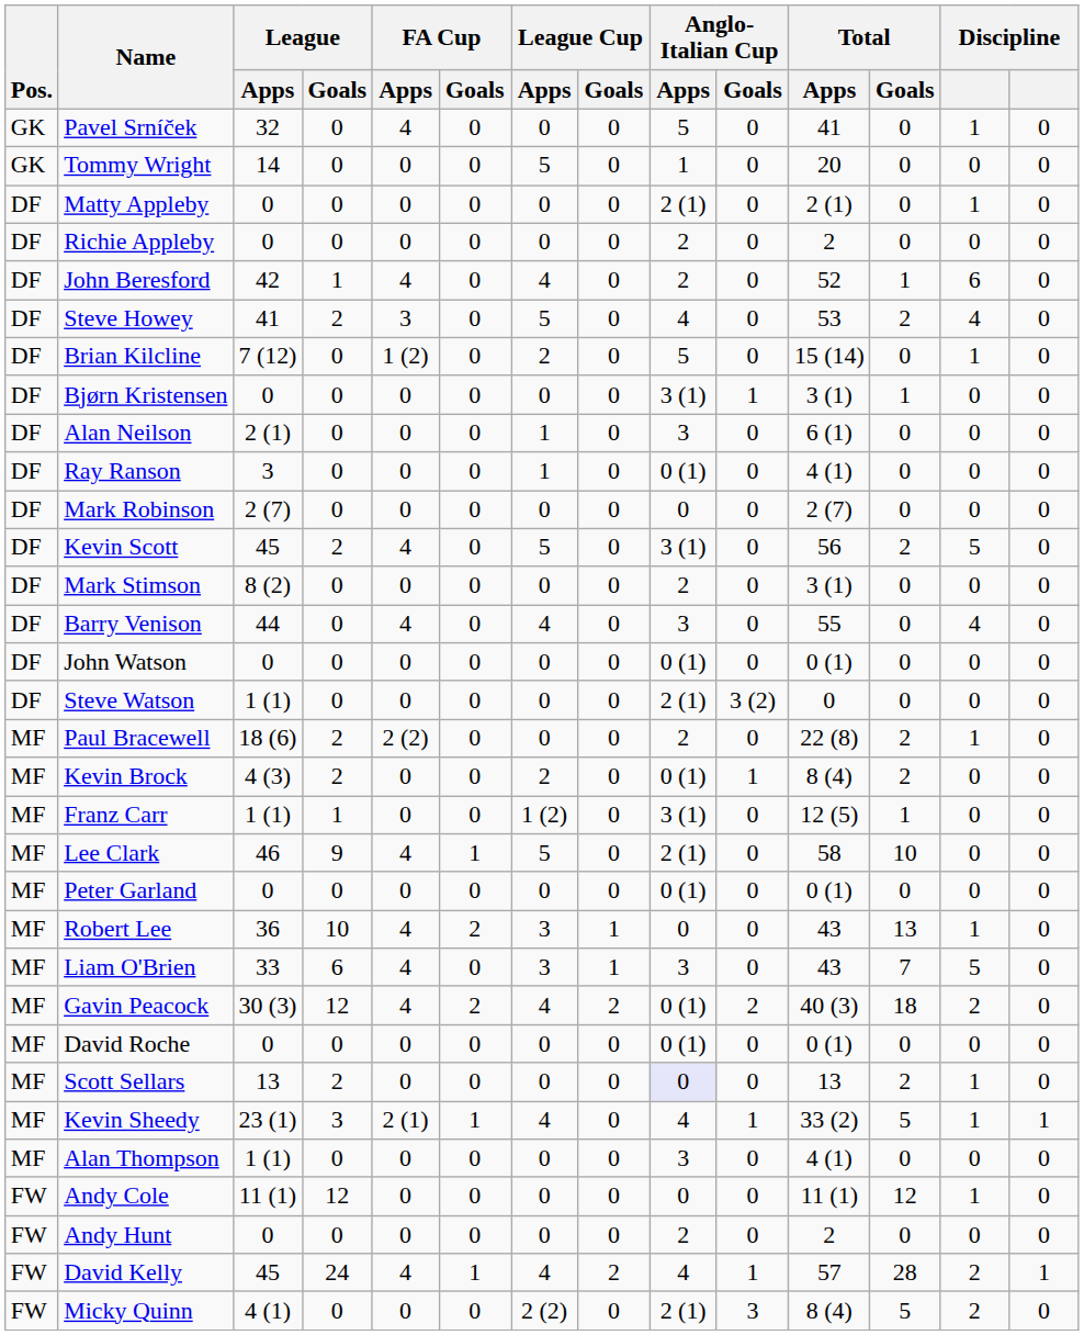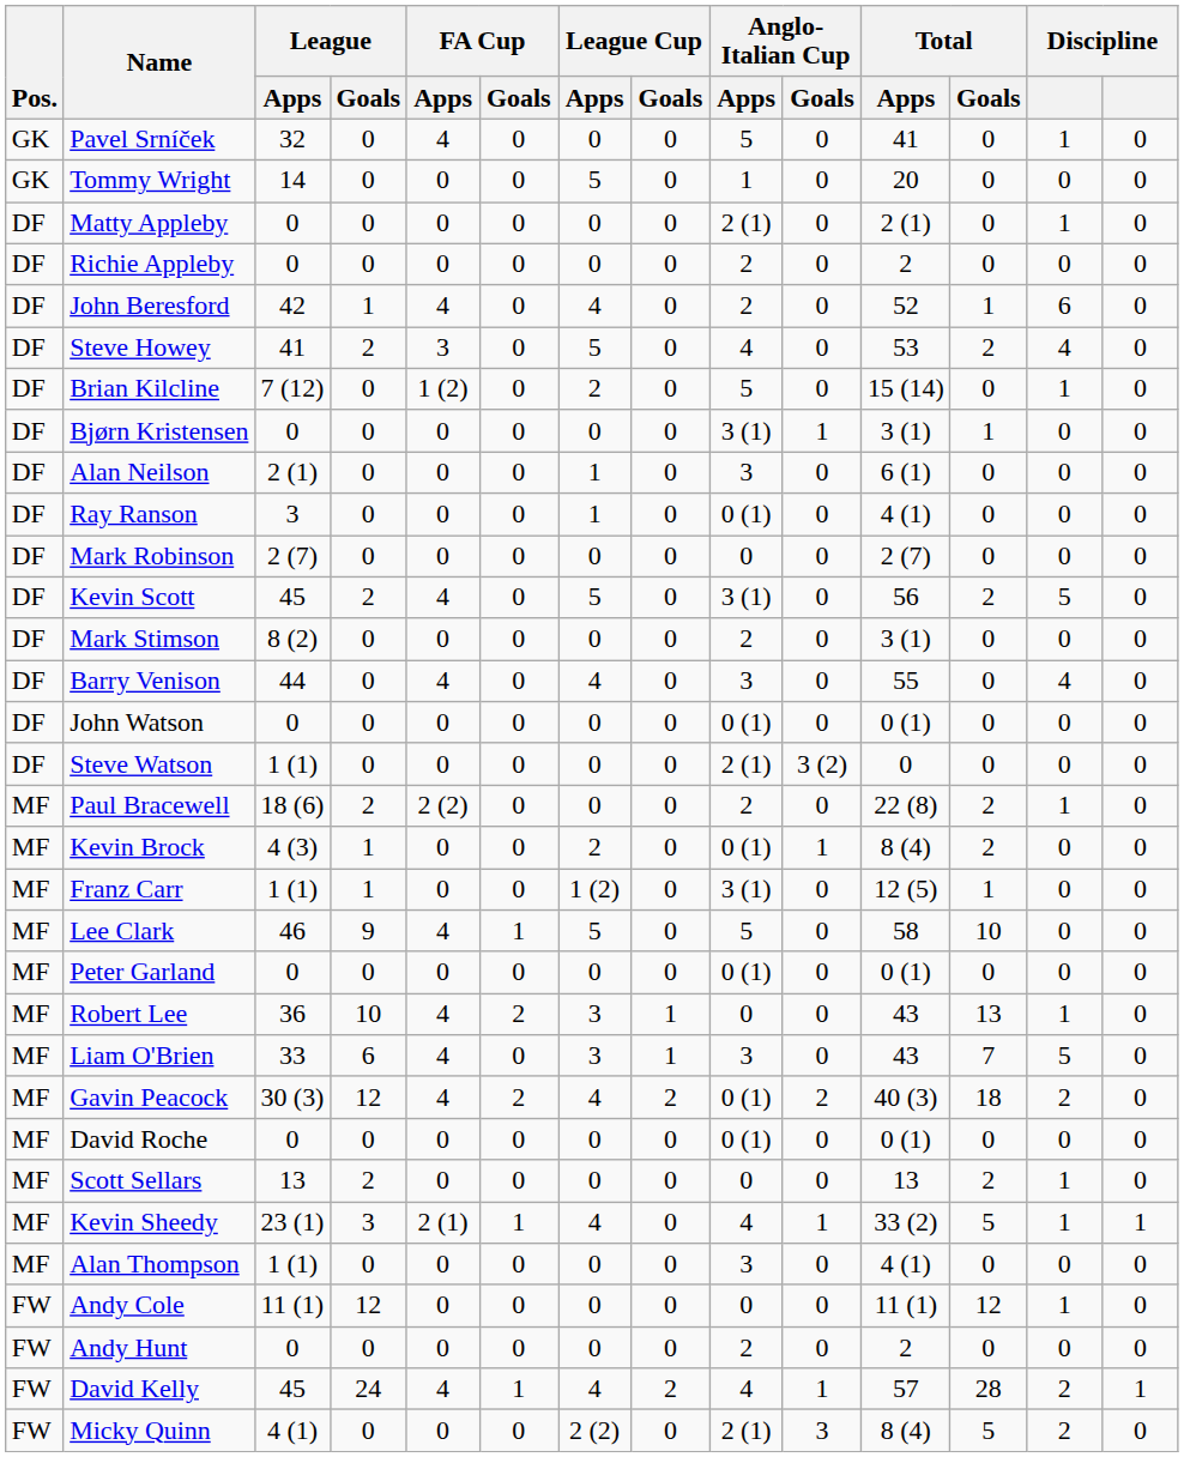 <table class="wikitable" style="text-align:center">
 <tr>
 <th rowspan="2" valign="bottom">Pos.</th>
 <th rowspan="2">Name</th>
 <th colspan="2" width="85">League</th>
 <th colspan="2" width="85">FA Cup</th>
 <th colspan="2" width="85">League Cup</th>
 <th colspan="2" width="85">Anglo-Italian Cup</th>
 <th colspan="2" width="85">Total</th>
 <th colspan="2" width="85">Discipline</th>
 </tr>
 <tr>
 <th>Apps</th>
 <th>Goals</th>
 <th>Apps</th>
 <th>Goals</th>
 <th>Apps</th>
 <th>Goals</th>
 <th>Apps</th>
 <th>Goals</th>
 <th>Apps</th>
 <th>Goals</th>
 <th></th>
 <th></th>
 </tr>
 <tr>
 <td align="left">GK</td>
 <td align="left"> <a href='#'>Pavel Srníček</a></td>
 <td>32</td>
 <td>0</td>
 <td>4</td>
 <td>0</td>
 <td>0</td>
 <td>0</td>
 <td>5</td>
 <td>0</td>
 <td>41</td>
 <td>0</td>
 <td>1</td>
 <td>0</td>
 </tr>
 <tr>
 <td align="left">GK</td>
 <td align="left"> <a href='#'>Tommy Wright</a></td>
 <td>14</td>
 <td>0</td>
 <td>0</td>
 <td>0</td>
 <td>5</td>
 <td>0</td>
 <td>1</td>
 <td>0</td>
 <td>20</td>
 <td>0</td>
 <td>0</td>
 <td>0</td>
 </tr>
 <tr>
 <td align="left">DF</td>
 <td align="left"> <a href='#'>Matty Appleby</a></td>
 <td>0</td>
 <td>0</td>
 <td>0</td>
 <td>0</td>
 <td>0</td>
 <td>0</td>
 <td>2 (1)</td>
 <td>0</td>
 <td>2 (1)</td>
 <td>0</td>
 <td>1</td>
 <td>0</td>
 </tr>
 <tr>
 <td align="left">DF</td>
 <td align="left"> <a href='#'>Richie Appleby</a></td>
 <td>0</td>
 <td>0</td>
 <td>0</td>
 <td>0</td>
 <td>0</td>
 <td>0</td>
 <td>2</td>
 <td>0</td>
 <td>2</td>
 <td>0</td>
 <td>0</td>
 <td>0</td>
 </tr>
 <tr>
 <td align="left">DF</td>
 <td align="left"> <a href='#'>John Beresford</a></td>
 <td>42</td>
 <td>1</td>
 <td>4</td>
 <td>0</td>
 <td>4</td>
 <td>0</td>
 <td>2</td>
 <td>0</td>
 <td>52</td>
 <td>1</td>
 <td>6</td>
 <td>0</td>
 </tr>
 <tr>
 <td align="left">DF</td>
 <td align="left"> <a href='#'>Steve Howey</a></td>
 <td>41</td>
 <td>2</td>
 <td>3</td>
 <td>0</td>
 <td>5</td>
 <td>0</td>
 <td>4</td>
 <td>0</td>
 <td>53</td>
 <td>2</td>
 <td>4</td>
 <td>0</td>
 </tr>
 <tr>
 <td align="left">DF</td>
 <td align="left"> <a href='#'>Brian Kilcline</a></td>
 <td>7 (12)</td>
 <td>0</td>
 <td>1 (2)</td>
 <td>0</td>
 <td>2</td>
 <td>0</td>
 <td>5</td>
 <td>0</td>
 <td>15 (14)</td>
 <td>0</td>
 <td>1</td>
 <td>0</td>
 </tr>
 <tr>
 <td align="left">DF</td>
 <td align="left"> <a href='#'>Bjørn Kristensen</a></td>
 <td>0</td>
 <td>0</td>
 <td>0</td>
 <td>0</td>
 <td>0</td>
 <td>0</td>
 <td>3 (1)</td>
 <td>1</td>
 <td>3 (1)</td>
 <td>1</td>
 <td>0</td>
 <td>0</td>
 </tr>
 <tr>
 <td align="left">DF</td>
 <td align="left"> <a href='#'>Alan Neilson</a></td>
 <td>2 (1)</td>
 <td>0</td>
 <td>0</td>
 <td>0</td>
 <td>1</td>
 <td>0</td>
 <td>3</td>
 <td>0</td>
 <td>6 (1)</td>
 <td>0</td>
 <td>0</td>
 <td>0</td>
 </tr>
 <tr>
 <td align="left">DF</td>
 <td align="left"> <a href='#'>Ray Ranson</a></td>
 <td>3</td>
 <td>0</td>
 <td>0</td>
 <td>0</td>
 <td>1</td>
 <td>0</td>
 <td>0 (1)</td>
 <td>0</td>
 <td>4 (1)</td>
 <td>0</td>
 <td>0</td>
 <td>0</td>
 </tr>
 <tr>
 <td align="left">DF</td>
 <td align="left"> <a href='#'>Mark Robinson</a></td>
 <td>2 (7)</td>
 <td>0</td>
 <td>0</td>
 <td>0</td>
 <td>0</td>
 <td>0</td>
 <td>0</td>
 <td>0</td>
 <td>2 (7)</td>
 <td>0</td>
 <td>0</td>
 <td>0</td>
 </tr>
 <tr>
 <td align="left">DF</td>
 <td align="left"> <a href='#'>Kevin Scott</a></td>
 <td>45</td>
 <td>2</td>
 <td>4</td>
 <td>0</td>
 <td>5</td>
 <td>0</td>
 <td>3 (1)</td>
 <td>0</td>
 <td>56</td>
 <td>2</td>
 <td>5</td>
 <td>0</td>
 </tr>
 <tr>
 <td align="left">DF</td>
 <td align="left"> <a href='#'>Mark Stimson</a></td>
 <td>8 (2)</td>
 <td>0</td>
 <td>0</td>
 <td>0</td>
 <td>0</td>
 <td>0</td>
 <td>2</td>
 <td>0</td>
 <td>3 (1)</td>
 <td>0</td>
 <td>0</td>
 <td>0</td>
 </tr>
 <tr>
 <td align="left">DF</td>
 <td align="left"> <a href='#'>Barry Venison</a></td>
 <td>44</td>
 <td>0</td>
 <td>4</td>
 <td>0</td>
 <td>4</td>
 <td>0</td>
 <td>3</td>
 <td>0</td>
 <td>55</td>
 <td>0</td>
 <td>4</td>
 <td>0</td>
 </tr>
 <tr>
 <td align="left">DF</td>
 <td align="left"> John Watson</td>
 <td>0</td>
 <td>0</td>
 <td>0</td>
 <td>0</td>
 <td>0</td>
 <td>0</td>
 <td>0 (1)</td>
 <td>0</td>
 <td>0 (1)</td>
 <td>0</td>
 <td>0</td>
 <td>0</td>
 </tr>
 <tr>
 <td align="left">DF</td>
 <td align="left"> <a href='#'>Steve Watson</a></td>
 <td>1 (1)</td>
 <td>0</td>
 <td>0</td>
 <td>0</td>
 <td>0</td>
 <td>0</td>
 <td>2 (1)</td>
 <td>3 (2)</td>
 <td>0</td>
 <td>0</td>
 <td>0</td>
 <td>0</td>
 </tr>
 <tr>
 <td align="left">MF</td>
 <td align="left"> <a href='#'>Paul Bracewell</a></td>
 <td>18 (6)</td>
 <td>2</td>
 <td>2 (2)</td>
 <td>0</td>
 <td>0</td>
 <td>0</td>
 <td>2</td>
 <td>0</td>
 <td>22 (8)</td>
 <td>2</td>
 <td>1</td>
 <td>0</td>
 </tr>
 <tr>
 <td align="left">MF</td>
 <td align="left"> <a href='#'>Kevin Brock</a></td>
 <td>4 (3)</td>
-<td>2</td>
+<td>1</td>
 <td>0</td>
 <td>0</td>
 <td>2</td>
 <td>0</td>
 <td>0 (1)</td>
 <td>1</td>
 <td>8 (4)</td>
 <td>2</td>
 <td>0</td>
 <td>0</td>
 </tr>
 <tr>
 <td align="left">MF</td>
 <td align="left"> <a href='#'>Franz Carr</a></td>
 <td>1 (1)</td>
 <td>1</td>
 <td>0</td>
 <td>0</td>
 <td>1 (2)</td>
 <td>0</td>
 <td>3 (1)</td>
 <td>0</td>
 <td>12 (5)</td>
 <td>1</td>
 <td>0</td>
 <td>0</td>
 </tr>
 <tr>
 <td align="left">MF</td>
 <td align="left"> <a href='#'>Lee Clark</a></td>
 <td>46</td>
 <td>9</td>
 <td>4</td>
 <td>1</td>
 <td>5</td>
 <td>0</td>
-<td>2 (1)</td>
+<td>5</td>
 <td>0</td>
 <td>58</td>
 <td>10</td>
 <td>0</td>
 <td>0</td>
 </tr>
 <tr>
 <td align="left">MF</td>
 <td align="left"> <a href='#'>Peter Garland</a></td>
 <td>0</td>
 <td>0</td>
 <td>0</td>
 <td>0</td>
 <td>0</td>
 <td>0</td>
 <td>0 (1)</td>
 <td>0</td>
 <td>0 (1)</td>
 <td>0</td>
 <td>0</td>
 <td>0</td>
 </tr>
 <tr>
 <td align="left">MF</td>
 <td align="left"> <a href='#'>Robert Lee</a></td>
 <td>36</td>
 <td>10</td>
 <td>4</td>
 <td>2</td>
 <td>3</td>
 <td>1</td>
 <td>0</td>
 <td>0</td>
 <td>43</td>
 <td>13</td>
 <td>1</td>
 <td>0</td>
 </tr>
 <tr>
 <td align="left">MF</td>
 <td align="left"> <a href='#'>Liam O'Brien</a></td>
 <td>33</td>
 <td>6</td>
 <td>4</td>
 <td>0</td>
 <td>3</td>
 <td>1</td>
 <td>3</td>
 <td>0</td>
 <td>43</td>
 <td>7</td>
 <td>5</td>
 <td>0</td>
 </tr>
 <tr>
 <td align="left">MF</td>
 <td align="left"> <a href='#'>Gavin Peacock</a></td>
 <td>30 (3)</td>
 <td>12</td>
 <td>4</td>
 <td>2</td>
 <td>4</td>
 <td>2</td>
 <td>0 (1)</td>
 <td>2</td>
 <td>40 (3)</td>
 <td>18</td>
 <td>2</td>
 <td>0</td>
 </tr>
 <tr>
 <td align="left">MF</td>
 <td align="left"> David Roche</td>
 <td>0</td>
 <td>0</td>
 <td>0</td>
 <td>0</td>
 <td>0</td>
 <td>0</td>
 <td>0 (1)</td>
 <td>0</td>
 <td>0 (1)</td>
 <td>0</td>
 <td>0</td>
 <td>0</td>
 </tr>
 <tr>
 <td align="left">MF</td>
 <td align="left"> <a href='#'>Scott Sellars</a></td>
 <td>13</td>
 <td>2</td>
 <td>0</td>
 <td>0</td>
 <td>0</td>
 <td>0</td>
-<td style="background: lavender;">0</td>
+<td>0</td>
 <td>0</td>
 <td>13</td>
 <td>2</td>
 <td>1</td>
 <td>0</td>
 </tr>
 <tr>
 <td align="left">MF</td>
 <td align="left"> <a href='#'>Kevin Sheedy</a></td>
 <td>23 (1)</td>
 <td>3</td>
 <td>2 (1)</td>
 <td>1</td>
 <td>4</td>
 <td>0</td>
 <td>4</td>
 <td>1</td>
 <td>33 (2)</td>
 <td>5</td>
 <td>1</td>
 <td>1</td>
 </tr>
 <tr>
 <td align="left">MF</td>
 <td align="left"> <a href='#'>Alan Thompson</a></td>
 <td>1 (1)</td>
 <td>0</td>
 <td>0</td>
 <td>0</td>
 <td>0</td>
 <td>0</td>
 <td>3</td>
 <td>0</td>
 <td>4 (1)</td>
 <td>0</td>
 <td>0</td>
 <td>0</td>
 </tr>
 <tr>
 <td align="left">FW</td>
 <td align="left"> <a href='#'>Andy Cole</a></td>
 <td>11 (1)</td>
 <td>12</td>
 <td>0</td>
 <td>0</td>
 <td>0</td>
 <td>0</td>
 <td>0</td>
 <td>0</td>
 <td>11 (1)</td>
 <td>12</td>
 <td>1</td>
 <td>0</td>
 </tr>
 <tr>
 <td align="left">FW</td>
 <td align="left"> <a href='#'>Andy Hunt</a></td>
 <td>0</td>
 <td>0</td>
 <td>0</td>
 <td>0</td>
 <td>0</td>
 <td>0</td>
 <td>2</td>
 <td>0</td>
 <td>2</td>
 <td>0</td>
 <td>0</td>
 <td>0</td>
 </tr>
 <tr>
 <td align="left">FW</td>
 <td align="left"> <a href='#'>David Kelly</a></td>
 <td>45</td>
 <td>24</td>
 <td>4</td>
 <td>1</td>
 <td>4</td>
 <td>2</td>
 <td>4</td>
 <td>1</td>
 <td>57</td>
 <td>28</td>
 <td>2</td>
 <td>1</td>
 </tr>
 <tr>
 <td align="left">FW</td>
 <td align="left"> <a href='#'>Micky Quinn</a></td>
 <td>4 (1)</td>
 <td>0</td>
 <td>0</td>
 <td>0</td>
 <td>2 (2)</td>
 <td>0</td>
 <td>2 (1)</td>
 <td>3</td>
 <td>8 (4)</td>
 <td>5</td>
 <td>2</td>
 <td>0</td>
 </tr>
 </table>
